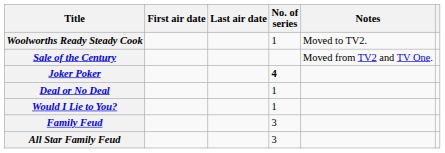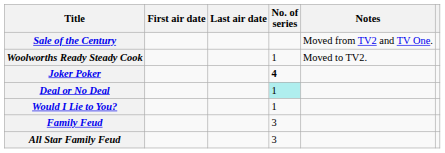 <table class="wikitable plainrowheaders sortable">
 <tr>
 <th scope="col">Title</th>
 <th scope="col">First air date</th>
 <th scope="col">Last air date</th>
 <th scope="col">No. of<br>series</th>
 <th scope="col" class="unsortable">Notes</th>
 <th scope="col" class="unsortable"></th>
 </tr>
 <tr>
+<th scope="row"><em><a href='#'>Sale of the Century</a></em></th>
+<td></td>
+<td></td>
+<td></td>
+<td>Moved from <a href='#'>TV2</a> and <a href='#'>TV One</a>.</td>
+<td style="text-align:center;"></td>
+</tr>
+<tr>
 <th scope="row"><em>Woolworths Ready Steady Cook</em></th>
 <td></td>
 <td></td>
 <td>1</td>
 <td>Moved to TV2.</td>
-<td style="text-align:center;"></td>
-</tr>
-<tr>
-<th scope="row"><em><a href='#'>Sale of the Century</a></em></th>
-<td></td>
-<td></td>
-<td></td>
-<td>Moved from <a href='#'>TV2</a> and <a href='#'>TV One</a>.</td>
 <td style="text-align:center;"></td>
 </tr>
 <tr>
 <th scope="row"><em><a href='#'>Joker Poker</a></em></th>
 <td></td>
 <td></td>
 <td><strong>4</strong></td>
 <td></td>
 <td style="text-align:center;"></td>
 </tr>
 <tr>
 <th scope="row"><em><a href='#'>Deal or No Deal</a></em></th>
 <td></td>
 <td></td>
-<td>1</td>
+<td style="background: paleturquoise;">1</td>
 <td></td>
 <td style="text-align:center;"></td>
 </tr>
 <tr>
 <th scope="row"><em><a href='#'>Would I Lie to You?</a></em></th>
 <td></td>
 <td></td>
 <td>1</td>
 <td></td>
 <td style="text-align:center;"></td>
 </tr>
 <tr>
 <th scope="row"><em><a href='#'>Family Feud</a></em></th>
 <td></td>
 <td></td>
 <td>3</td>
 <td></td>
 <td style="text-align:center;"></td>
 </tr>
 <tr>
 <th scope="row"><em>All Star Family Feud</em></th>
 <td></td>
 <td></td>
 <td>3</td>
 <td></td>
 <td style="text-align:center;"></td>
 </tr>
 </table>
